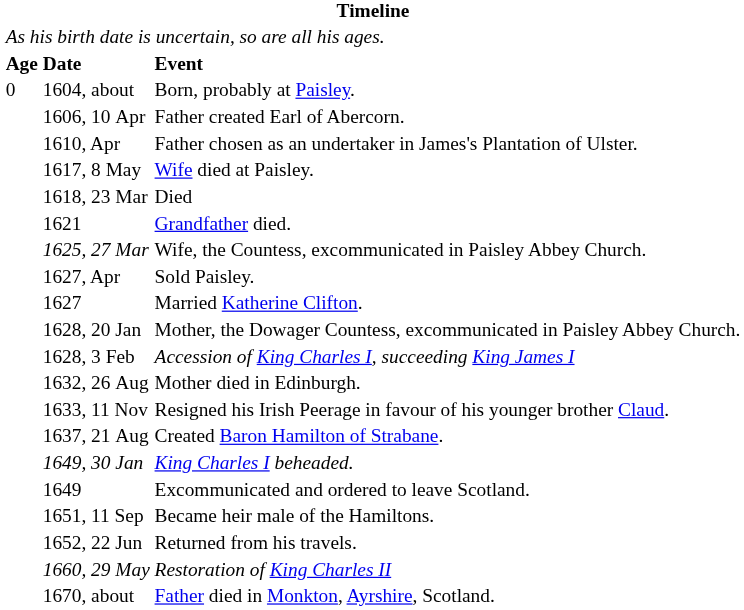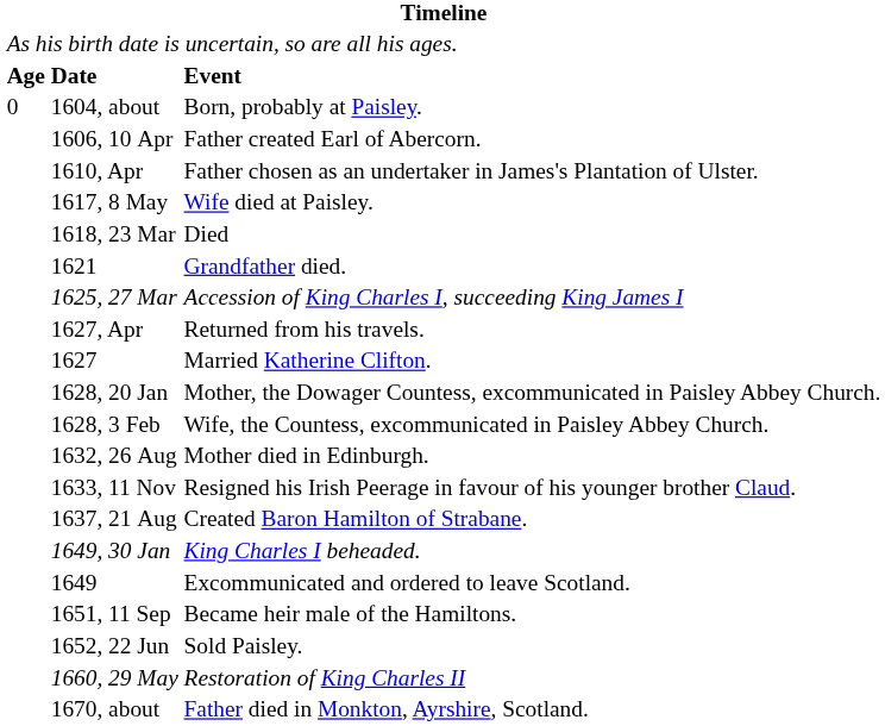 <table>
 <tr>
 <th colspan=3>Timeline</th>
 </tr>
 <tr>
 <td colspan=3><em>As his birth date is uncertain, so are all his ages.</em></td>
 </tr>
 <tr>
 <th align="left">Age</th>
 <th align="left">Date</th>
 <th align="left">Event</th>
 </tr>
 <tr>
 <td>0</td>
 <td>1604, about</td>
 <td>Born, probably at <a href='#'>Paisley</a>.</td>
 </tr>
 <tr>
 <td></td>
 <td>1606, 10 Apr</td>
 <td>Father created Earl of Abercorn.</td>
 </tr>
 <tr>
 <td></td>
 <td>1610, Apr</td>
 <td>Father chosen as an undertaker in James's Plantation of Ulster.</td>
 </tr>
 <tr>
 <td></td>
 <td>1617, 8 May</td>
 <td><a href='#'>Wife</a> died at Paisley.</td>
 </tr>
 <tr>
 <td></td>
 <td>1618, 23 Mar</td>
 <td>Died</td>
 </tr>
 <tr>
 <td></td>
 <td>1621</td>
 <td><a href='#'>Grandfather</a> died.</td>
 </tr>
 <tr>
 <td></td>
 <td><em>1625, 27 Mar</em></td>
-<td>Wife, the Countess, excommunicated in Paisley Abbey Church.</td>
+<td><em>Accession of <a href='#'>King Charles I</a>, succeeding <a href='#'>King James I</a></em></td>
 </tr>
 <tr>
 <td></td>
 <td>1627, Apr</td>
-<td>Sold Paisley.</td>
+<td>Returned from his travels.</td>
 </tr>
 <tr>
 <td></td>
 <td>1627</td>
 <td>Married <a href='#'>Katherine Clifton</a>.</td>
 </tr>
 <tr>
 <td></td>
 <td>1628, 20 Jan</td>
 <td>Mother, the Dowager Countess, excommunicated in Paisley Abbey Church.</td>
 </tr>
 <tr>
 <td></td>
 <td>1628, 3 Feb</td>
-<td><em>Accession of <a href='#'>King Charles I</a>, succeeding <a href='#'>King James I</a></em></td>
+<td>Wife, the Countess, excommunicated in Paisley Abbey Church.</td>
 </tr>
 <tr>
 <td></td>
 <td>1632, 26 Aug</td>
 <td>Mother died in Edinburgh.</td>
 </tr>
 <tr>
 <td></td>
 <td>1633, 11 Nov</td>
 <td>Resigned his Irish Peerage in favour of his younger brother <a href='#'>Claud</a>.</td>
 </tr>
 <tr>
 <td></td>
 <td>1637, 21 Aug</td>
 <td>Created <a href='#'>Baron Hamilton of Strabane</a>.</td>
 </tr>
 <tr>
 <td></td>
 <td><em>1649, 30 Jan</em></td>
 <td><em><a href='#'>King Charles I</a> beheaded.</em></td>
 </tr>
 <tr>
 <td></td>
 <td>1649</td>
 <td>Excommunicated and ordered to leave Scotland.</td>
 </tr>
 <tr>
 <td></td>
 <td>1651, 11 Sep</td>
 <td>Became heir male of the Hamiltons.</td>
 </tr>
 <tr>
 <td></td>
 <td>1652, 22 Jun</td>
-<td>Returned from his travels.</td>
+<td>Sold Paisley.</td>
 </tr>
 <tr>
 <td></td>
 <td><em>1660, 29 May</em></td>
 <td><em>Restoration of <a href='#'>King Charles II</a></em></td>
 </tr>
 <tr>
 <td></td>
 <td>1670, about</td>
 <td><a href='#'>Father</a> died in <a href='#'>Monkton</a>, <a href='#'>Ayrshire</a>, Scotland.</td>
 </tr>
 </table>
